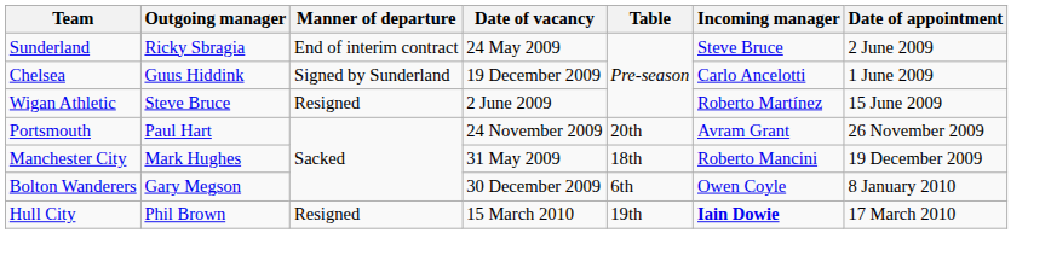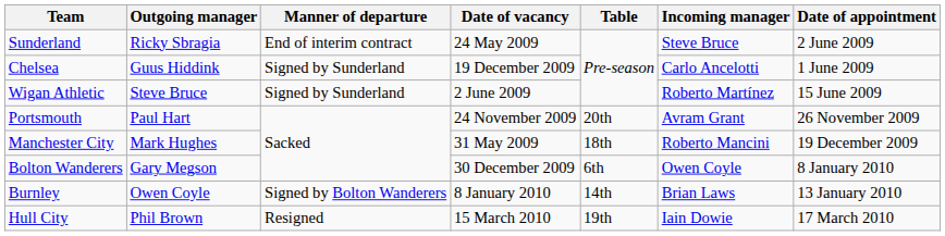 <table class="wikitable">
 <tr>
 <th>Team</th>
 <th>Outgoing manager</th>
 <th>Manner of departure</th>
 <th>Date of vacancy</th>
 <th>Table</th>
 <th>Incoming manager</th>
 <th>Date of appointment</th>
 </tr>
 <tr>
 <td><a href='#'>Sunderland</a></td>
 <td> <a href='#'>Ricky Sbragia</a></td>
 <td>End of interim contract</td>
 <td>24 May 2009</td>
 <td rowspan=3><em>Pre-season</em></td>
 <td> <a href='#'>Steve Bruce</a></td>
 <td>2 June 2009</td>
 </tr>
 <tr>
 <td><a href='#'>Chelsea</a></td>
 <td> <a href='#'>Guus Hiddink</a></td>
 <td>Signed by Sunderland</td>
 <td>19 December 2009</td>
 <td> <a href='#'>Carlo Ancelotti</a></td>
 <td>1 June 2009</td>
 </tr>
 <tr>
 <td><a href='#'>Wigan Athletic</a></td>
 <td> <a href='#'>Steve Bruce</a></td>
-<td>Resigned</td>
+<td>Signed by Sunderland</td>
 <td>2 June 2009</td>
 <td> <a href='#'>Roberto Martínez</a></td>
 <td>15 June 2009</td>
 </tr>
 <tr>
 <td><a href='#'>Portsmouth</a></td>
 <td> <a href='#'>Paul Hart</a></td>
 <td rowspan=3>Sacked</td>
 <td>24 November 2009</td>
 <td>20th</td>
 <td> <a href='#'>Avram Grant</a></td>
 <td>26 November 2009</td>
 </tr>
 <tr>
 <td><a href='#'>Manchester City</a></td>
 <td> <a href='#'>Mark Hughes</a></td>
 <td>31 May 2009</td>
 <td>18th</td>
 <td> <a href='#'>Roberto Mancini</a></td>
 <td>19 December 2009</td>
 </tr>
 <tr>
 <td><a href='#'>Bolton Wanderers</a></td>
 <td> <a href='#'>Gary Megson</a></td>
 <td>30 December 2009</td>
 <td>6th</td>
 <td> <a href='#'>Owen Coyle</a></td>
 <td>8 January 2010</td>
 </tr>
 <tr>
+<td><a href='#'>Burnley</a></td>
+<td> <a href='#'>Owen Coyle</a></td>
+<td>Signed by <a href='#'>Bolton Wanderers</a></td>
+<td>8 January 2010</td>
+<td>14th</td>
+<td> <a href='#'>Brian Laws</a></td>
+<td>13 January 2010</td>
+</tr>
+<tr>
 <td><a href='#'>Hull City</a></td>
 <td> <a href='#'>Phil Brown</a></td>
 <td>Resigned</td>
 <td>15 March 2010</td>
 <td>19th</td>
-<td><strong> <a href='#'>Iain Dowie</a></strong></td>
+<td> <a href='#'>Iain Dowie</a></td>
 <td>17 March 2010</td>
 </tr>
 </table>
